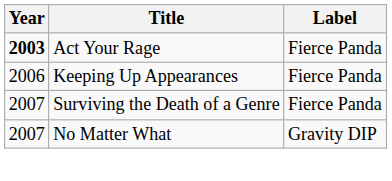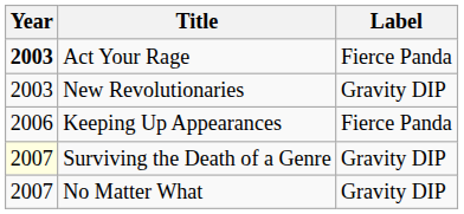 <table class="wikitable">
 <tr>
 <th>Year</th>
 <th>Title</th>
 <th>Label</th>
 </tr>
 <tr>
 <td><strong>2003</strong></td>
 <td>Act Your Rage</td>
 <td>Fierce Panda</td>
 </tr>
 <tr>
+<td>2003</td>
+<td>New Revolutionaries</td>
+<td>Gravity DIP</td>
+</tr>
+<tr>
 <td>2006</td>
 <td>Keeping Up Appearances</td>
 <td>Fierce Panda</td>
 </tr>
 <tr>
-<td>2007</td>
+<td style="background: lightyellow;">2007</td>
 <td>Surviving the Death of a Genre</td>
-<td>Fierce Panda</td>
+<td>Gravity DIP</td>
 </tr>
 <tr>
 <td>2007</td>
 <td>No Matter What</td>
 <td>Gravity DIP</td>
 </tr>
 </table>
